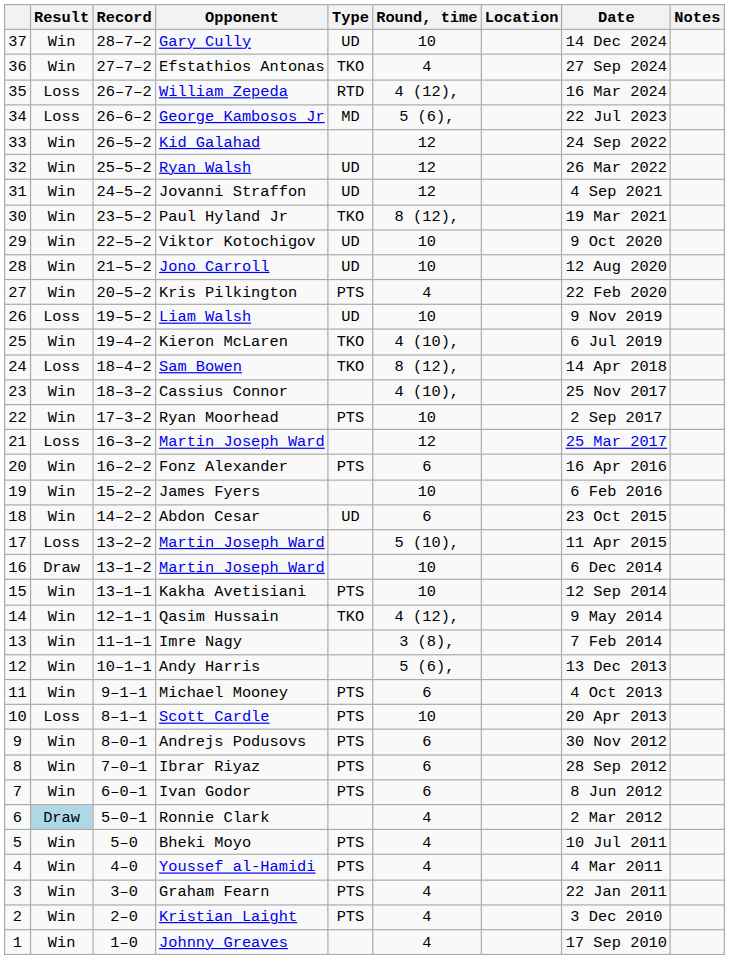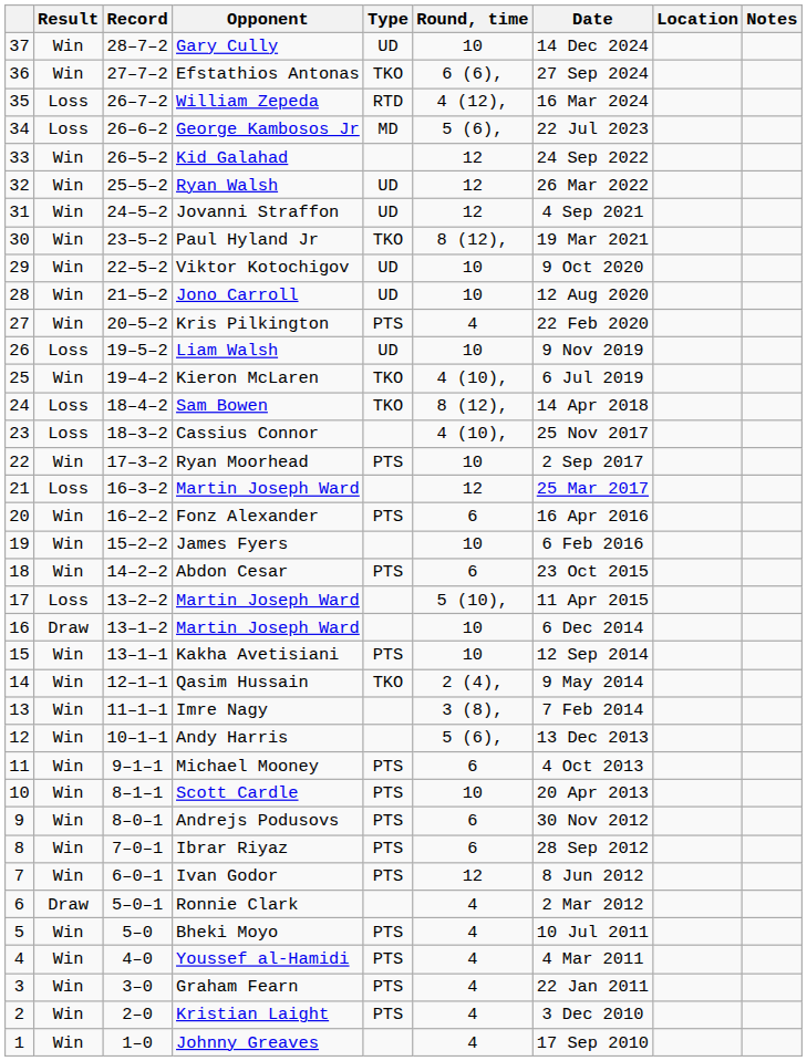 <table class="wikitable" style="text-align:center">
 <tr>
 <th></th>
 <th>Result</th>
 <th>Record</th>
 <th>Opponent</th>
 <th>Type</th>
 <th>Round, time</th>
+<th>Date</th>
 <th>Location</th>
-<th>Date</th>
 <th>Notes</th>
 </tr>
 <tr>
 <td>37</td>
 <td>Win</td>
 <td>28–7–2</td>
 <td align="left"><a href='#'>Gary Cully</a></td>
 <td>UD</td>
 <td>10</td>
+<td>14 Dec 2024</td>
 <td align="left"></td>
-<td>14 Dec 2024</td>
 <td></td>
 </tr>
 <tr>
 <td>36</td>
 <td>Win</td>
 <td>27–7–2</td>
 <td align="left">Efstathios Antonas</td>
 <td>TKO</td>
-<td>4</td>
+<td>6 (6), </td>
+<td>27 Sep 2024</td>
 <td align="left"></td>
-<td>27 Sep 2024</td>
 <td></td>
 </tr>
 <tr>
 <td>35</td>
 <td>Loss</td>
 <td>26–7–2</td>
 <td align=left><a href='#'>William Zepeda</a></td>
 <td>RTD</td>
 <td>4 (12), </td>
+<td>16 Mar 2024</td>
 <td align=left></td>
-<td>16 Mar 2024</td>
 <td></td>
 </tr>
 <tr>
 <td>34</td>
 <td>Loss</td>
 <td>26–6–2</td>
 <td align=left><a href='#'>George Kambosos Jr</a></td>
 <td>MD</td>
 <td>5 (6), </td>
+<td>22 Jul 2023</td>
 <td align=left></td>
-<td>22 Jul 2023</td>
 <td align=left></td>
 </tr>
 <tr>
 <td>33</td>
 <td>Win</td>
 <td>26–5–2</td>
 <td align=left><a href='#'>Kid Galahad</a></td>
 <td></td>
 <td>12</td>
+<td>24 Sep 2022</td>
 <td align=left></td>
-<td>24 Sep 2022</td>
 <td align=left></td>
 </tr>
 <tr>
 <td>32</td>
 <td>Win</td>
 <td>25–5–2</td>
 <td align=left><a href='#'>Ryan Walsh</a></td>
 <td>UD</td>
 <td>12</td>
+<td>26 Mar 2022</td>
 <td align=left></td>
-<td>26 Mar 2022</td>
 <td align=left></td>
 </tr>
 <tr>
 <td>31</td>
 <td>Win</td>
 <td>24–5–2</td>
 <td align=left>Jovanni Straffon</td>
 <td>UD</td>
 <td>12</td>
+<td>4 Sep 2021</td>
 <td align=left></td>
-<td>4 Sep 2021</td>
 <td align=left></td>
 </tr>
 <tr>
 <td>30</td>
 <td>Win</td>
 <td>23–5–2</td>
 <td align=left>Paul Hyland Jr</td>
 <td>TKO</td>
 <td>8 (12), </td>
+<td>19 Mar 2021</td>
 <td align=left></td>
-<td>19 Mar 2021</td>
 <td align=left></td>
 </tr>
 <tr>
 <td>29</td>
 <td>Win</td>
 <td>22–5–2</td>
 <td align=left>Viktor Kotochigov</td>
 <td>UD</td>
 <td>10</td>
+<td>9 Oct 2020</td>
 <td align=left></td>
-<td>9 Oct 2020</td>
 <td align=left></td>
 </tr>
 <tr>
 <td>28</td>
 <td>Win</td>
 <td>21–5–2</td>
 <td align=left><a href='#'>Jono Carroll</a></td>
 <td>UD</td>
 <td>10</td>
+<td>12 Aug 2020</td>
 <td align=left></td>
-<td>12 Aug 2020</td>
 <td></td>
 </tr>
 <tr>
 <td>27</td>
 <td>Win</td>
 <td>20–5–2</td>
 <td align=left>Kris Pilkington</td>
 <td>PTS</td>
 <td>4</td>
+<td>22 Feb 2020</td>
 <td align=left></td>
-<td>22 Feb 2020</td>
 <td></td>
 </tr>
 <tr>
 <td>26</td>
 <td>Loss</td>
 <td>19–5–2</td>
 <td align=left><a href='#'>Liam Walsh</a></td>
 <td>UD</td>
 <td>10</td>
+<td>9 Nov 2019</td>
 <td align=left></td>
-<td>9 Nov 2019</td>
 <td align=left></td>
 </tr>
 <tr>
 <td>25</td>
 <td>Win</td>
 <td>19–4–2</td>
 <td align=left>Kieron McLaren</td>
 <td>TKO</td>
 <td>4 (10), </td>
+<td>6 Jul 2019</td>
 <td align=left></td>
-<td>6 Jul 2019</td>
 <td></td>
 </tr>
 <tr>
 <td>24</td>
 <td>Loss</td>
 <td>18–4–2</td>
 <td align=left><a href='#'>Sam Bowen</a></td>
 <td>TKO</td>
 <td>8 (12), </td>
+<td>14 Apr 2018</td>
 <td align=left></td>
-<td>14 Apr 2018</td>
 <td align=left></td>
 </tr>
 <tr>
 <td>23</td>
-<td>Win</td>
+<td>Loss</td>
 <td>18–3–2</td>
 <td align=left>Cassius Connor</td>
 <td></td>
 <td>4 (10), </td>
+<td>25 Nov 2017</td>
 <td align=left></td>
-<td>25 Nov 2017</td>
 <td></td>
 </tr>
 <tr>
 <td>22</td>
 <td>Win</td>
 <td>17–3–2</td>
 <td align=left>Ryan Moorhead</td>
 <td>PTS</td>
 <td>10</td>
+<td>2 Sep 2017</td>
 <td align=left></td>
-<td>2 Sep 2017</td>
 <td align=left></td>
 </tr>
 <tr>
 <td>21</td>
 <td>Loss</td>
 <td>16–3–2</td>
 <td align=left><a href='#'>Martin Joseph Ward</a></td>
 <td></td>
 <td>12</td>
+<td><a href='#'>25 Mar 2017</a></td>
 <td align=left></td>
-<td><a href='#'>25 Mar 2017</a></td>
 <td align=left></td>
 </tr>
 <tr>
 <td>20</td>
 <td>Win</td>
 <td>16–2–2</td>
 <td align=left>Fonz Alexander</td>
 <td>PTS</td>
 <td>6</td>
+<td>16 Apr 2016</td>
 <td align=left></td>
-<td>16 Apr 2016</td>
 <td></td>
 </tr>
 <tr>
 <td>19</td>
 <td>Win</td>
 <td>15–2–2</td>
 <td align=left>James Fyers</td>
 <td></td>
 <td>10</td>
+<td>6 Feb 2016</td>
 <td align=left></td>
-<td>6 Feb 2016</td>
 <td></td>
 </tr>
 <tr>
 <td>18</td>
 <td>Win</td>
 <td>14–2–2</td>
 <td align=left>Abdon Cesar</td>
-<td>UD</td>
+<td>PTS</td>
 <td>6</td>
+<td>23 Oct 2015</td>
 <td align=left></td>
-<td>23 Oct 2015</td>
 <td></td>
 </tr>
 <tr>
 <td>17</td>
 <td>Loss</td>
 <td>13–2–2</td>
 <td align=left><a href='#'>Martin Joseph Ward</a></td>
 <td></td>
 <td>5 (10), </td>
+<td>11 Apr 2015</td>
 <td align=left></td>
-<td>11 Apr 2015</td>
 <td align=left></td>
 </tr>
 <tr>
 <td>16</td>
 <td>Draw</td>
 <td>13–1–2</td>
 <td align=left><a href='#'>Martin Joseph Ward</a></td>
 <td></td>
 <td>10</td>
+<td>6 Dec 2014</td>
 <td align=left></td>
-<td>6 Dec 2014</td>
 <td></td>
 </tr>
 <tr>
 <td>15</td>
 <td>Win</td>
 <td>13–1–1</td>
 <td align=left>Kakha Avetisiani</td>
 <td>PTS</td>
 <td>10</td>
+<td>12 Sep 2014</td>
 <td align=left></td>
-<td>12 Sep 2014</td>
 <td align=left></td>
 </tr>
 <tr>
 <td>14</td>
 <td>Win</td>
 <td>12–1–1</td>
 <td align=left>Qasim Hussain</td>
 <td>TKO</td>
-<td>4 (12), </td>
+<td>2 (4), </td>
+<td>9 May 2014</td>
 <td align=left></td>
-<td>9 May 2014</td>
 <td></td>
 </tr>
 <tr>
 <td>13</td>
 <td>Win</td>
 <td>11–1–1</td>
 <td align=left>Imre Nagy</td>
 <td></td>
 <td>3 (8), </td>
+<td>7 Feb 2014</td>
 <td align=left></td>
-<td>7 Feb 2014</td>
 <td></td>
 </tr>
 <tr>
 <td>12</td>
 <td>Win</td>
 <td>10–1–1</td>
 <td align=left>Andy Harris</td>
 <td></td>
 <td>5 (6), </td>
+<td>13 Dec 2013</td>
 <td align=left></td>
-<td>13 Dec 2013</td>
 <td align=left></td>
 </tr>
 <tr>
 <td>11</td>
 <td>Win</td>
 <td>9–1–1</td>
 <td align=left>Michael Mooney</td>
 <td>PTS</td>
 <td>6</td>
+<td>4 Oct 2013</td>
 <td align=left></td>
-<td>4 Oct 2013</td>
 <td></td>
 </tr>
 <tr>
 <td>10</td>
-<td>Loss</td>
+<td>Win</td>
 <td>8–1–1</td>
 <td align=left><a href='#'>Scott Cardle</a></td>
 <td>PTS</td>
 <td>10</td>
+<td>20 Apr 2013</td>
 <td align=left></td>
-<td>20 Apr 2013</td>
 <td align=left></td>
 </tr>
 <tr>
 <td>9</td>
 <td>Win</td>
 <td>8–0–1</td>
 <td align=left>Andrejs Podusovs</td>
 <td>PTS</td>
 <td>6</td>
+<td>30 Nov 2012</td>
 <td align=left></td>
-<td>30 Nov 2012</td>
 <td></td>
 </tr>
 <tr>
 <td>8</td>
 <td>Win</td>
 <td>7–0–1</td>
 <td align=left>Ibrar Riyaz</td>
 <td>PTS</td>
 <td>6</td>
+<td>28 Sep 2012</td>
 <td align=left></td>
-<td>28 Sep 2012</td>
 <td></td>
 </tr>
 <tr>
 <td>7</td>
 <td>Win</td>
 <td>6–0–1</td>
 <td align=left>Ivan Godor</td>
 <td>PTS</td>
-<td>6</td>
+<td>12</td>
+<td>8 Jun 2012</td>
 <td align=left></td>
-<td>8 Jun 2012</td>
 <td></td>
 </tr>
 <tr>
 <td>6</td>
-<td style="background: lightblue;">Draw</td>
+<td>Draw</td>
 <td>5–0–1</td>
 <td align=left>Ronnie Clark</td>
 <td></td>
 <td>4</td>
+<td>2 Mar 2012</td>
 <td align=left></td>
-<td>2 Mar 2012</td>
 <td></td>
 </tr>
 <tr>
 <td>5</td>
 <td>Win</td>
 <td>5–0</td>
 <td align=left>Bheki Moyo</td>
 <td>PTS</td>
 <td>4</td>
+<td>10 Jul 2011</td>
 <td align=left></td>
-<td>10 Jul 2011</td>
 <td></td>
 </tr>
 <tr>
 <td>4</td>
 <td>Win</td>
 <td>4–0</td>
 <td align=left><a href='#'>Youssef al-Hamidi</a></td>
 <td>PTS</td>
 <td>4</td>
+<td>4 Mar 2011</td>
 <td align=left></td>
-<td>4 Mar 2011</td>
 <td></td>
 </tr>
 <tr>
 <td>3</td>
 <td>Win</td>
 <td>3–0</td>
 <td align=left>Graham Fearn</td>
 <td>PTS</td>
 <td>4</td>
+<td>22 Jan 2011</td>
 <td align=left></td>
-<td>22 Jan 2011</td>
 <td></td>
 </tr>
 <tr>
 <td>2</td>
 <td>Win</td>
 <td>2–0</td>
 <td align=left><a href='#'>Kristian Laight</a></td>
 <td>PTS</td>
 <td>4</td>
+<td>3 Dec 2010</td>
 <td align=left></td>
-<td>3 Dec 2010</td>
 <td></td>
 </tr>
 <tr>
 <td>1</td>
 <td>Win</td>
 <td>1–0</td>
 <td align=left><a href='#'>Johnny Greaves</a></td>
 <td></td>
 <td>4</td>
+<td>17 Sep 2010</td>
 <td align=left></td>
-<td>17 Sep 2010</td>
 <td></td>
 </tr>
 </table>
